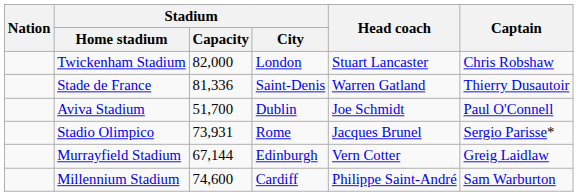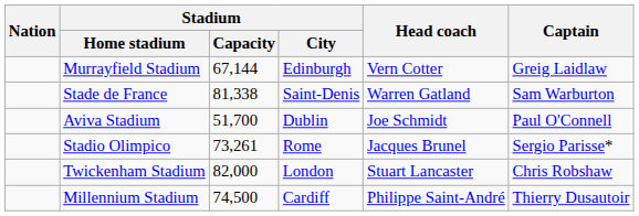 <table class="wikitable">
 <tr>
 <th rowspan="2">Nation</th>
 <th colspan="3">Stadium</th>
 <th rowspan="2">Head coach</th>
 <th rowspan="2">Captain</th>
 </tr>
 <tr>
 <th>Home stadium</th>
 <th>Capacity</th>
 <th>City</th>
 </tr>
 <tr>
 <td></td>
-<td><a href='#'>Twickenham Stadium</a></td>
-<td>82,000</td>
-<td><a href='#'>London</a></td>
-<td> <a href='#'>Stuart Lancaster</a></td>
-<td><a href='#'>Chris Robshaw</a></td>
+<td><a href='#'>Murrayfield Stadium</a></td>
+<td>67,144</td>
+<td><a href='#'>Edinburgh</a></td>
+<td> <a href='#'>Vern Cotter</a></td>
+<td><a href='#'>Greig Laidlaw</a></td>
 </tr>
 <tr>
 <td></td>
 <td><a href='#'>Stade de France</a></td>
-<td>81,336</td>
+<td>81,338</td>
 <td><a href='#'>Saint-Denis</a></td>
 <td> <a href='#'>Warren Gatland</a></td>
-<td><a href='#'>Thierry Dusautoir</a></td>
+<td><a href='#'>Sam Warburton</a></td>
 </tr>
 <tr>
 <td></td>
 <td><a href='#'>Aviva Stadium</a></td>
 <td>51,700</td>
 <td><a href='#'>Dublin</a></td>
 <td> <a href='#'>Joe Schmidt</a></td>
 <td><a href='#'>Paul O'Connell</a></td>
 </tr>
 <tr>
 <td></td>
 <td><a href='#'>Stadio Olimpico</a></td>
-<td>73,931</td>
+<td>73,261</td>
 <td><a href='#'>Rome</a></td>
 <td> <a href='#'>Jacques Brunel</a></td>
 <td><a href='#'>Sergio Parisse</a>*</td>
 </tr>
 <tr>
 <td></td>
-<td><a href='#'>Murrayfield Stadium</a></td>
-<td>67,144</td>
-<td><a href='#'>Edinburgh</a></td>
-<td> <a href='#'>Vern Cotter</a></td>
-<td><a href='#'>Greig Laidlaw</a></td>
+<td><a href='#'>Twickenham Stadium</a></td>
+<td>82,000</td>
+<td><a href='#'>London</a></td>
+<td> <a href='#'>Stuart Lancaster</a></td>
+<td><a href='#'>Chris Robshaw</a></td>
 </tr>
 <tr>
 <td></td>
 <td><a href='#'>Millennium Stadium</a></td>
-<td>74,600</td>
+<td>74,500</td>
 <td><a href='#'>Cardiff</a></td>
 <td> <a href='#'>Philippe Saint-André</a></td>
-<td><a href='#'>Sam Warburton</a></td>
+<td><a href='#'>Thierry Dusautoir</a></td>
 </tr>
 </table>
